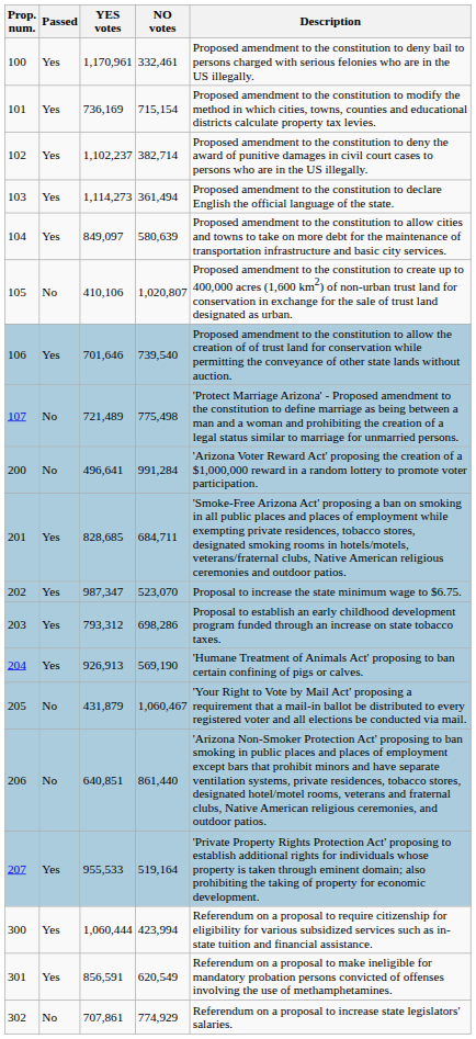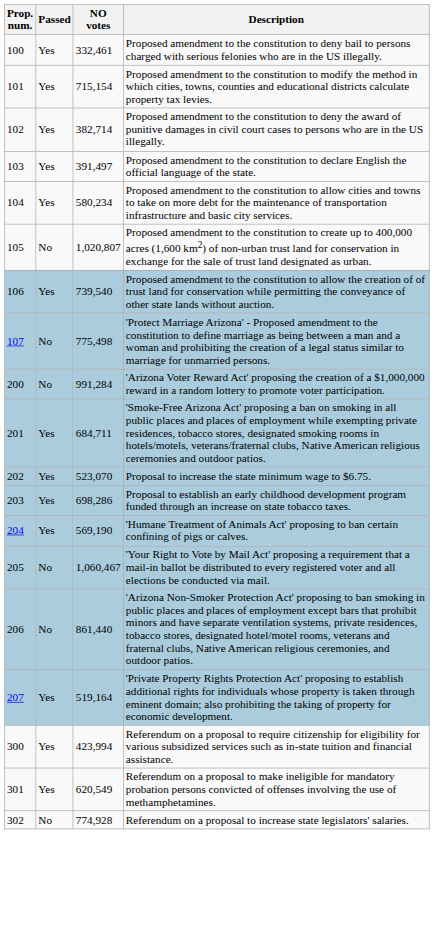 <table class="wikitable sortable">
 <tr>
 <th>Prop.<br>num.</th>
 <th>Passed</th>
-<th>YES<br>votes</th>
 <th>NO<br>votes</th>
 <th>Description</th>
 </tr>
 <tr>
 <td>100</td>
 <td> Yes</td>
-<td>1,170,961</td>
 <td>332,461</td>
 <td>Proposed amendment to the constitution to deny bail to persons charged with serious felonies who are in the US illegally. </td>
 </tr>
 <tr>
 <td>101</td>
 <td> Yes</td>
-<td>736,169</td>
 <td>715,154</td>
 <td>Proposed amendment to the constitution to modify the method in which cities, towns, counties and educational districts calculate property tax levies. </td>
 </tr>
 <tr>
 <td>102</td>
 <td> Yes</td>
-<td>1,102,237</td>
 <td>382,714</td>
 <td>Proposed amendment to the constitution to deny the award of punitive damages in civil court cases to persons who are in the US illegally. </td>
 </tr>
 <tr>
 <td>103</td>
 <td> Yes</td>
-<td>1,114,273</td>
-<td>361,494</td>
+<td>391,497</td>
 <td>Proposed amendment to the constitution to declare English the official language of the state. </td>
 </tr>
 <tr>
 <td>104</td>
 <td> Yes</td>
-<td>849,097</td>
-<td>580,639</td>
+<td>580,234</td>
 <td>Proposed amendment to the constitution to allow cities and towns to take on more debt for the maintenance of transportation infrastructure and basic city services. </td>
 </tr>
 <tr>
 <td>105</td>
 <td> No</td>
-<td>410,106</td>
 <td>1,020,807</td>
 <td>Proposed amendment to the constitution to create up to 400,000 acres (1,600 km<sup>2</sup>) of non-urban trust land for conservation in exchange for the sale of trust land designated as urban. </td>
 </tr>
 <tr bgcolor=#aaccdd>
 <td>106</td>
 <td> Yes</td>
-<td>701,646</td>
 <td>739,540</td>
 <td>Proposed amendment to the constitution to allow the creation of  of trust land for conservation while permitting the conveyance of other state lands without auction. </td>
 </tr>
 <tr bgcolor=#aaccdd>
 <td><a href='#'>107</a></td>
 <td> No</td>
-<td>721,489</td>
 <td>775,498</td>
 <td>'Protect Marriage Arizona' - Proposed amendment to the constitution to define marriage as being between a man and a woman and prohibiting the creation of a legal status similar to marriage for unmarried persons. </td>
 </tr>
 <tr colspan=7 bgcolor=#aaccdd>
 <td>200</td>
 <td> No</td>
-<td>496,641</td>
 <td>991,284</td>
 <td>'Arizona Voter Reward Act' proposing the creation of a $1,000,000 reward in a random lottery to promote voter participation. </td>
 </tr>
 <tr bgcolor=#aaccdd>
 <td>201</td>
 <td> Yes</td>
-<td>828,685</td>
 <td>684,711</td>
 <td>'Smoke-Free Arizona Act' proposing a ban on smoking in all public places and places of employment while exempting private residences, tobacco stores, designated smoking rooms in hotels/motels, veterans/fraternal clubs, Native American religious ceremonies and outdoor patios. </td>
 </tr>
 <tr bgcolor=#aaccdd>
 <td>202</td>
 <td> Yes</td>
-<td>987,347</td>
 <td>523,070</td>
 <td>Proposal to increase the state minimum wage to $6.75. </td>
 </tr>
 <tr bgcolor=#aaccdd>
 <td>203</td>
 <td> Yes</td>
-<td>793,312</td>
 <td>698,286</td>
 <td>Proposal to establish an early childhood development program funded through an increase on state tobacco taxes. </td>
 </tr>
 <tr bgcolor=#aaccdd>
 <td><a href='#'>204</a></td>
 <td> Yes</td>
-<td>926,913</td>
 <td>569,190</td>
 <td>'Humane Treatment of Animals Act' proposing to ban certain confining of pigs or calves. </td>
 </tr>
 <tr colspan=7 bgcolor=#aaccdd>
 <td>205</td>
 <td> No</td>
-<td>431,879</td>
 <td>1,060,467</td>
 <td>'Your Right to Vote by Mail Act' proposing a requirement that a mail-in ballot be distributed to every registered voter and all elections be conducted via mail. </td>
 </tr>
 <tr bgcolor=#aaccdd>
 <td>206</td>
 <td> No</td>
-<td>640,851</td>
 <td>861,440</td>
 <td>'Arizona Non-Smoker Protection Act' proposing to ban smoking in public places and places of employment except bars that prohibit minors and have separate ventilation systems, private residences, tobacco stores, designated hotel/motel rooms, veterans and fraternal clubs, Native American religious ceremonies, and outdoor patios. </td>
 </tr>
 <tr bgcolor=#aaccdd>
 <td><a href='#'>207</a></td>
 <td> Yes</td>
-<td>955,533</td>
 <td>519,164</td>
 <td>'Private Property Rights Protection Act' proposing to establish additional rights for individuals whose property is taken through eminent domain; also prohibiting the taking of property for economic development. </td>
 </tr>
 <tr>
 <td>300</td>
 <td> Yes</td>
-<td>1,060,444</td>
 <td>423,994</td>
 <td>Referendum on a proposal to require citizenship for eligibility for various subsidized services such as in-state tuition and financial assistance. </td>
 </tr>
 <tr>
 <td>301</td>
 <td> Yes</td>
-<td>856,591</td>
 <td>620,549</td>
 <td>Referendum on a proposal to make ineligible for mandatory probation persons convicted of offenses involving the use of methamphetamines. </td>
 </tr>
 <tr>
 <td>302</td>
 <td> No</td>
-<td>707,861</td>
-<td>774,929</td>
+<td>774,928</td>
 <td>Referendum on a proposal to increase state legislators' salaries. </td>
 </tr>
 </table>
